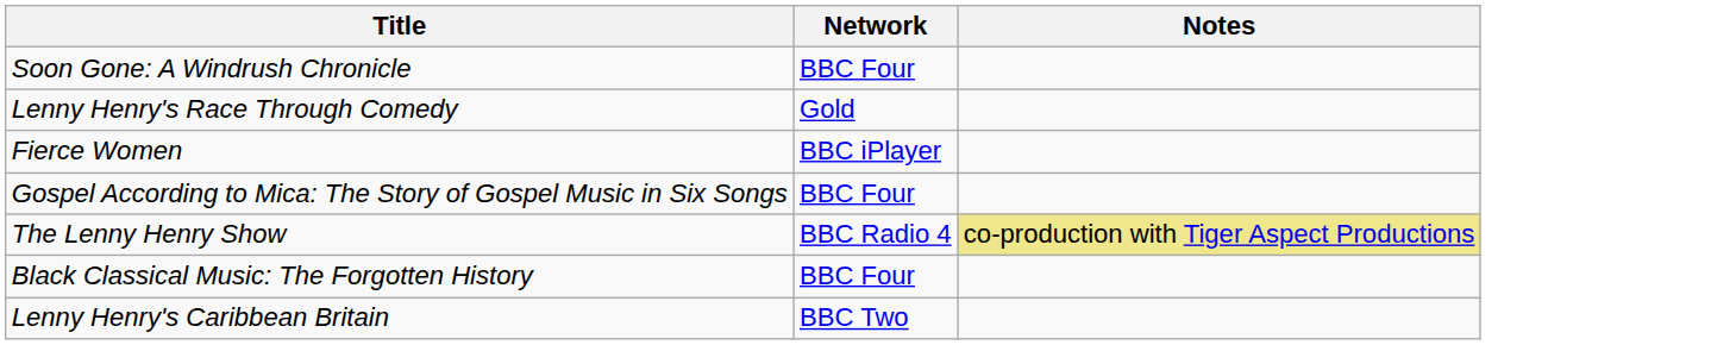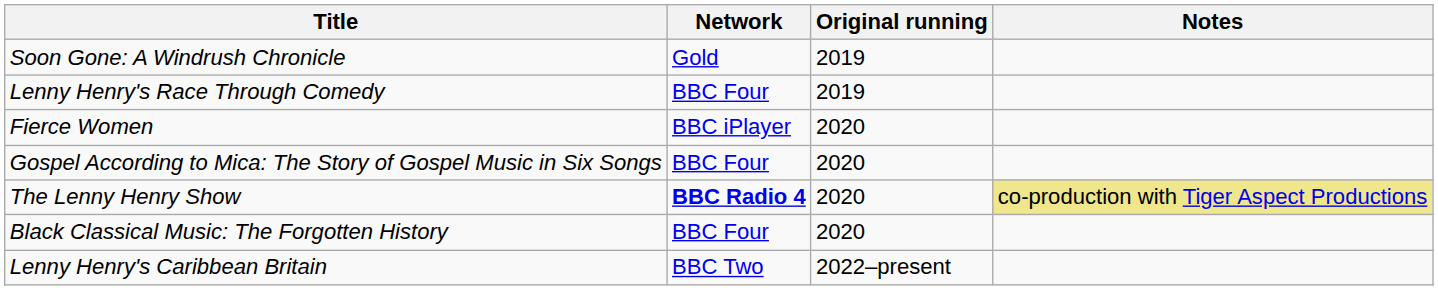 <table class="wikitable sortable">
 <tr>
 <th>Title</th>
 <th>Network</th>
+<th>Original running</th>
 <th>Notes</th>
 </tr>
 <tr>
 <td><em>Soon Gone: A Windrush Chronicle</em></td>
-<td><a href='#'>BBC Four</a></td>
+<td><a href='#'>Gold</a></td>
+<td>2019</td>
 <td></td>
 </tr>
 <tr>
 <td><em>Lenny Henry's Race Through Comedy</em></td>
-<td><a href='#'>Gold</a></td>
+<td><a href='#'>BBC Four</a></td>
+<td>2019</td>
 <td></td>
 </tr>
 <tr>
 <td><em>Fierce Women</em></td>
 <td><a href='#'>BBC iPlayer</a></td>
+<td>2020</td>
 <td></td>
 </tr>
 <tr>
 <td><em>Gospel According to Mica: The Story of Gospel Music in Six Songs</em></td>
 <td><a href='#'>BBC Four</a></td>
+<td>2020</td>
 <td></td>
 </tr>
 <tr>
 <td><em>The Lenny Henry Show</em></td>
-<td><a href='#'>BBC Radio 4</a></td>
+<td><strong><a href='#'>BBC Radio 4</a></strong></td>
+<td>2020</td>
 <td style="background: khaki;">co-production with <a href='#'>Tiger Aspect Productions</a></td>
 </tr>
 <tr>
 <td><em>Black Classical Music: The Forgotten History</em></td>
 <td><a href='#'>BBC Four</a></td>
+<td>2020</td>
 <td></td>
 </tr>
 <tr>
 <td><em>Lenny Henry's Caribbean Britain</em></td>
 <td><a href='#'>BBC Two</a></td>
+<td>2022–present</td>
 <td></td>
 </tr>
 </table>
